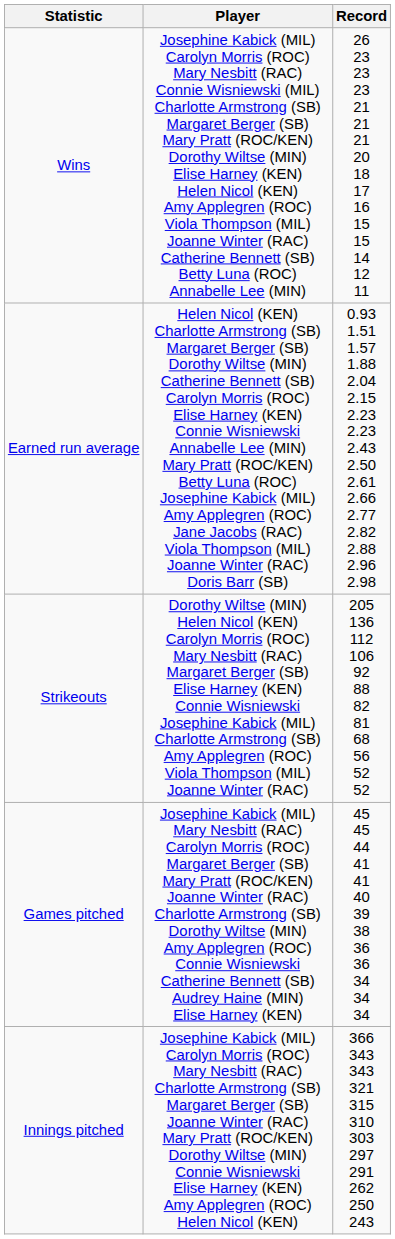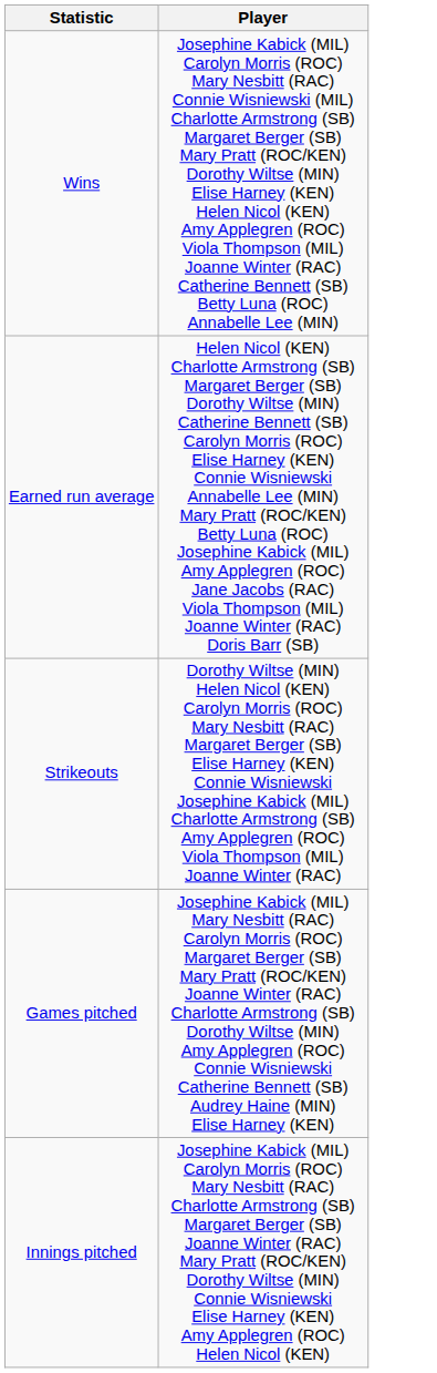 <table class="wikitable">
 <tr>
 <th>Statistic</th>
 <th>Player</th>
-<th>Record</th>
 </tr>
 <tr align=center>
 <td><a href='#'>Wins</a></td>
 <td><a href='#'>Josephine Kabick</a> (MIL)<br><a href='#'>Carolyn Morris</a> (ROC)<br><a href='#'>Mary Nesbitt</a> (RAC)<br><a href='#'>Connie Wisniewski</a> (MIL)<br>  <a href='#'>Charlotte Armstrong</a> (SB)  <br><a href='#'>Margaret Berger</a> (SB)<br><a href='#'>Mary Pratt</a> (ROC/KEN)<br><a href='#'>Dorothy Wiltse</a> (MIN)<br><a href='#'>Elise Harney</a> (KEN)<br><a href='#'>Helen Nicol</a> (KEN)<br><a href='#'>Amy Applegren</a> (ROC)<br><a href='#'>Viola Thompson</a> (MIL)<br><a href='#'>Joanne Winter</a> (RAC)<br><a href='#'>Catherine Bennett</a> (SB)<br><a href='#'>Betty Luna</a> (ROC)<br><a href='#'>Annabelle Lee</a> (MIN)</td>
-<td>26<br>23<br>23<br>23<br>21<br>21<br>21<br>20<br>18<br>17<br>16<br>15<br>15<br>14<br>12<br>11</td>
 </tr>
 <tr align=center>
 <td><a href='#'>Earned run average</a></td>
 <td><a href='#'>Helen Nicol</a> (KEN)<br><a href='#'>Charlotte Armstrong</a> (SB)<br><a href='#'>Margaret Berger</a> (SB)<br><a href='#'>Dorothy Wiltse</a> (MIN)<br><a href='#'>Catherine Bennett</a> (SB)<br><a href='#'>Carolyn Morris</a> (ROC)<br><a href='#'>Elise Harney</a> (KEN)<br><a href='#'>Connie Wisniewski</a><br><a href='#'>Annabelle Lee</a> (MIN)<br><a href='#'>Mary Pratt</a> (ROC/KEN)<br><a href='#'>Betty Luna</a> (ROC)<br><a href='#'>Josephine Kabick</a> (MIL)<br><a href='#'>Amy Applegren</a> (ROC)<br><a href='#'>Jane Jacobs</a> (RAC)<br><a href='#'>Viola Thompson</a> (MIL)<br><a href='#'>Joanne Winter</a> (RAC)<br><a href='#'>Doris Barr</a> (SB)</td>
-<td>0.93<br>1.51<br>1.57<br>1.88<br>2.04<br>2.15<br>2.23<br>2.23<br>2.43<br>2.50<br>2.61<br>2.66<br>2.77<br>2.82<br>2.88<br>2.96<br>2.98</td>
 </tr>
 <tr align=center>
 <td><a href='#'>Strikeouts</a></td>
 <td><a href='#'>Dorothy Wiltse</a> (MIN)<br><a href='#'>Helen Nicol</a> (KEN)<br><a href='#'>Carolyn Morris</a> (ROC)<br><a href='#'>Mary Nesbitt</a> (RAC)<br><a href='#'>Margaret Berger</a> (SB)<br><a href='#'>Elise Harney</a> (KEN)<br><a href='#'>Connie Wisniewski</a><br><a href='#'>Josephine Kabick</a> (MIL)<br><a href='#'>Charlotte Armstrong</a> (SB)<br><a href='#'>Amy Applegren</a> (ROC)<br><a href='#'>Viola Thompson</a> (MIL)<br><a href='#'>Joanne Winter</a> (RAC)</td>
-<td>205<br>136<br>112<br>106<br>92<br>88<br>82<br>81<br>68<br>56<br>52<br>52</td>
 </tr>
 <tr align=center>
 <td><a href='#'>Games pitched</a></td>
 <td><a href='#'>Josephine Kabick</a> (MIL)<br><a href='#'>Mary Nesbitt</a> (RAC)<br><a href='#'>Carolyn Morris</a> (ROC)<br><a href='#'>Margaret Berger</a> (SB)<br><a href='#'>Mary Pratt</a> (ROC/KEN)<br><a href='#'>Joanne Winter</a> (RAC)<br><a href='#'>Charlotte Armstrong</a> (SB)<br><a href='#'>Dorothy Wiltse</a> (MIN)<br><a href='#'>Amy Applegren</a> (ROC)<br><a href='#'>Connie Wisniewski</a><br><a href='#'>Catherine Bennett</a> (SB)<br><a href='#'>Audrey Haine</a> (MIN)<br><a href='#'>Elise Harney</a> (KEN)</td>
-<td>45<br>45<br>44<br>41<br>41<br>40<br>39<br>38<br>36<br>36<br>34<br>34<br>34</td>
 </tr>
 <tr align=center>
 <td><a href='#'>Innings pitched</a></td>
 <td><a href='#'>Josephine Kabick</a> (MIL)<br><a href='#'>Carolyn Morris</a> (ROC)<br><a href='#'>Mary Nesbitt</a> (RAC)<br><a href='#'>Charlotte Armstrong</a> (SB)<br><a href='#'>Margaret Berger</a> (SB)<br><a href='#'>Joanne Winter</a> (RAC)<br><a href='#'>Mary Pratt</a> (ROC/KEN)<br><a href='#'>Dorothy Wiltse</a> (MIN)<br><a href='#'>Connie Wisniewski</a><br><a href='#'>Elise Harney</a> (KEN)<br><a href='#'>Amy Applegren</a> (ROC)<br><a href='#'>Helen Nicol</a> (KEN)</td>
-<td>366<br>343<br>343<br>321<br>315<br>310<br>303<br>297<br>291<br>262<br>250<br>243</td>
 </tr>
 </table>
